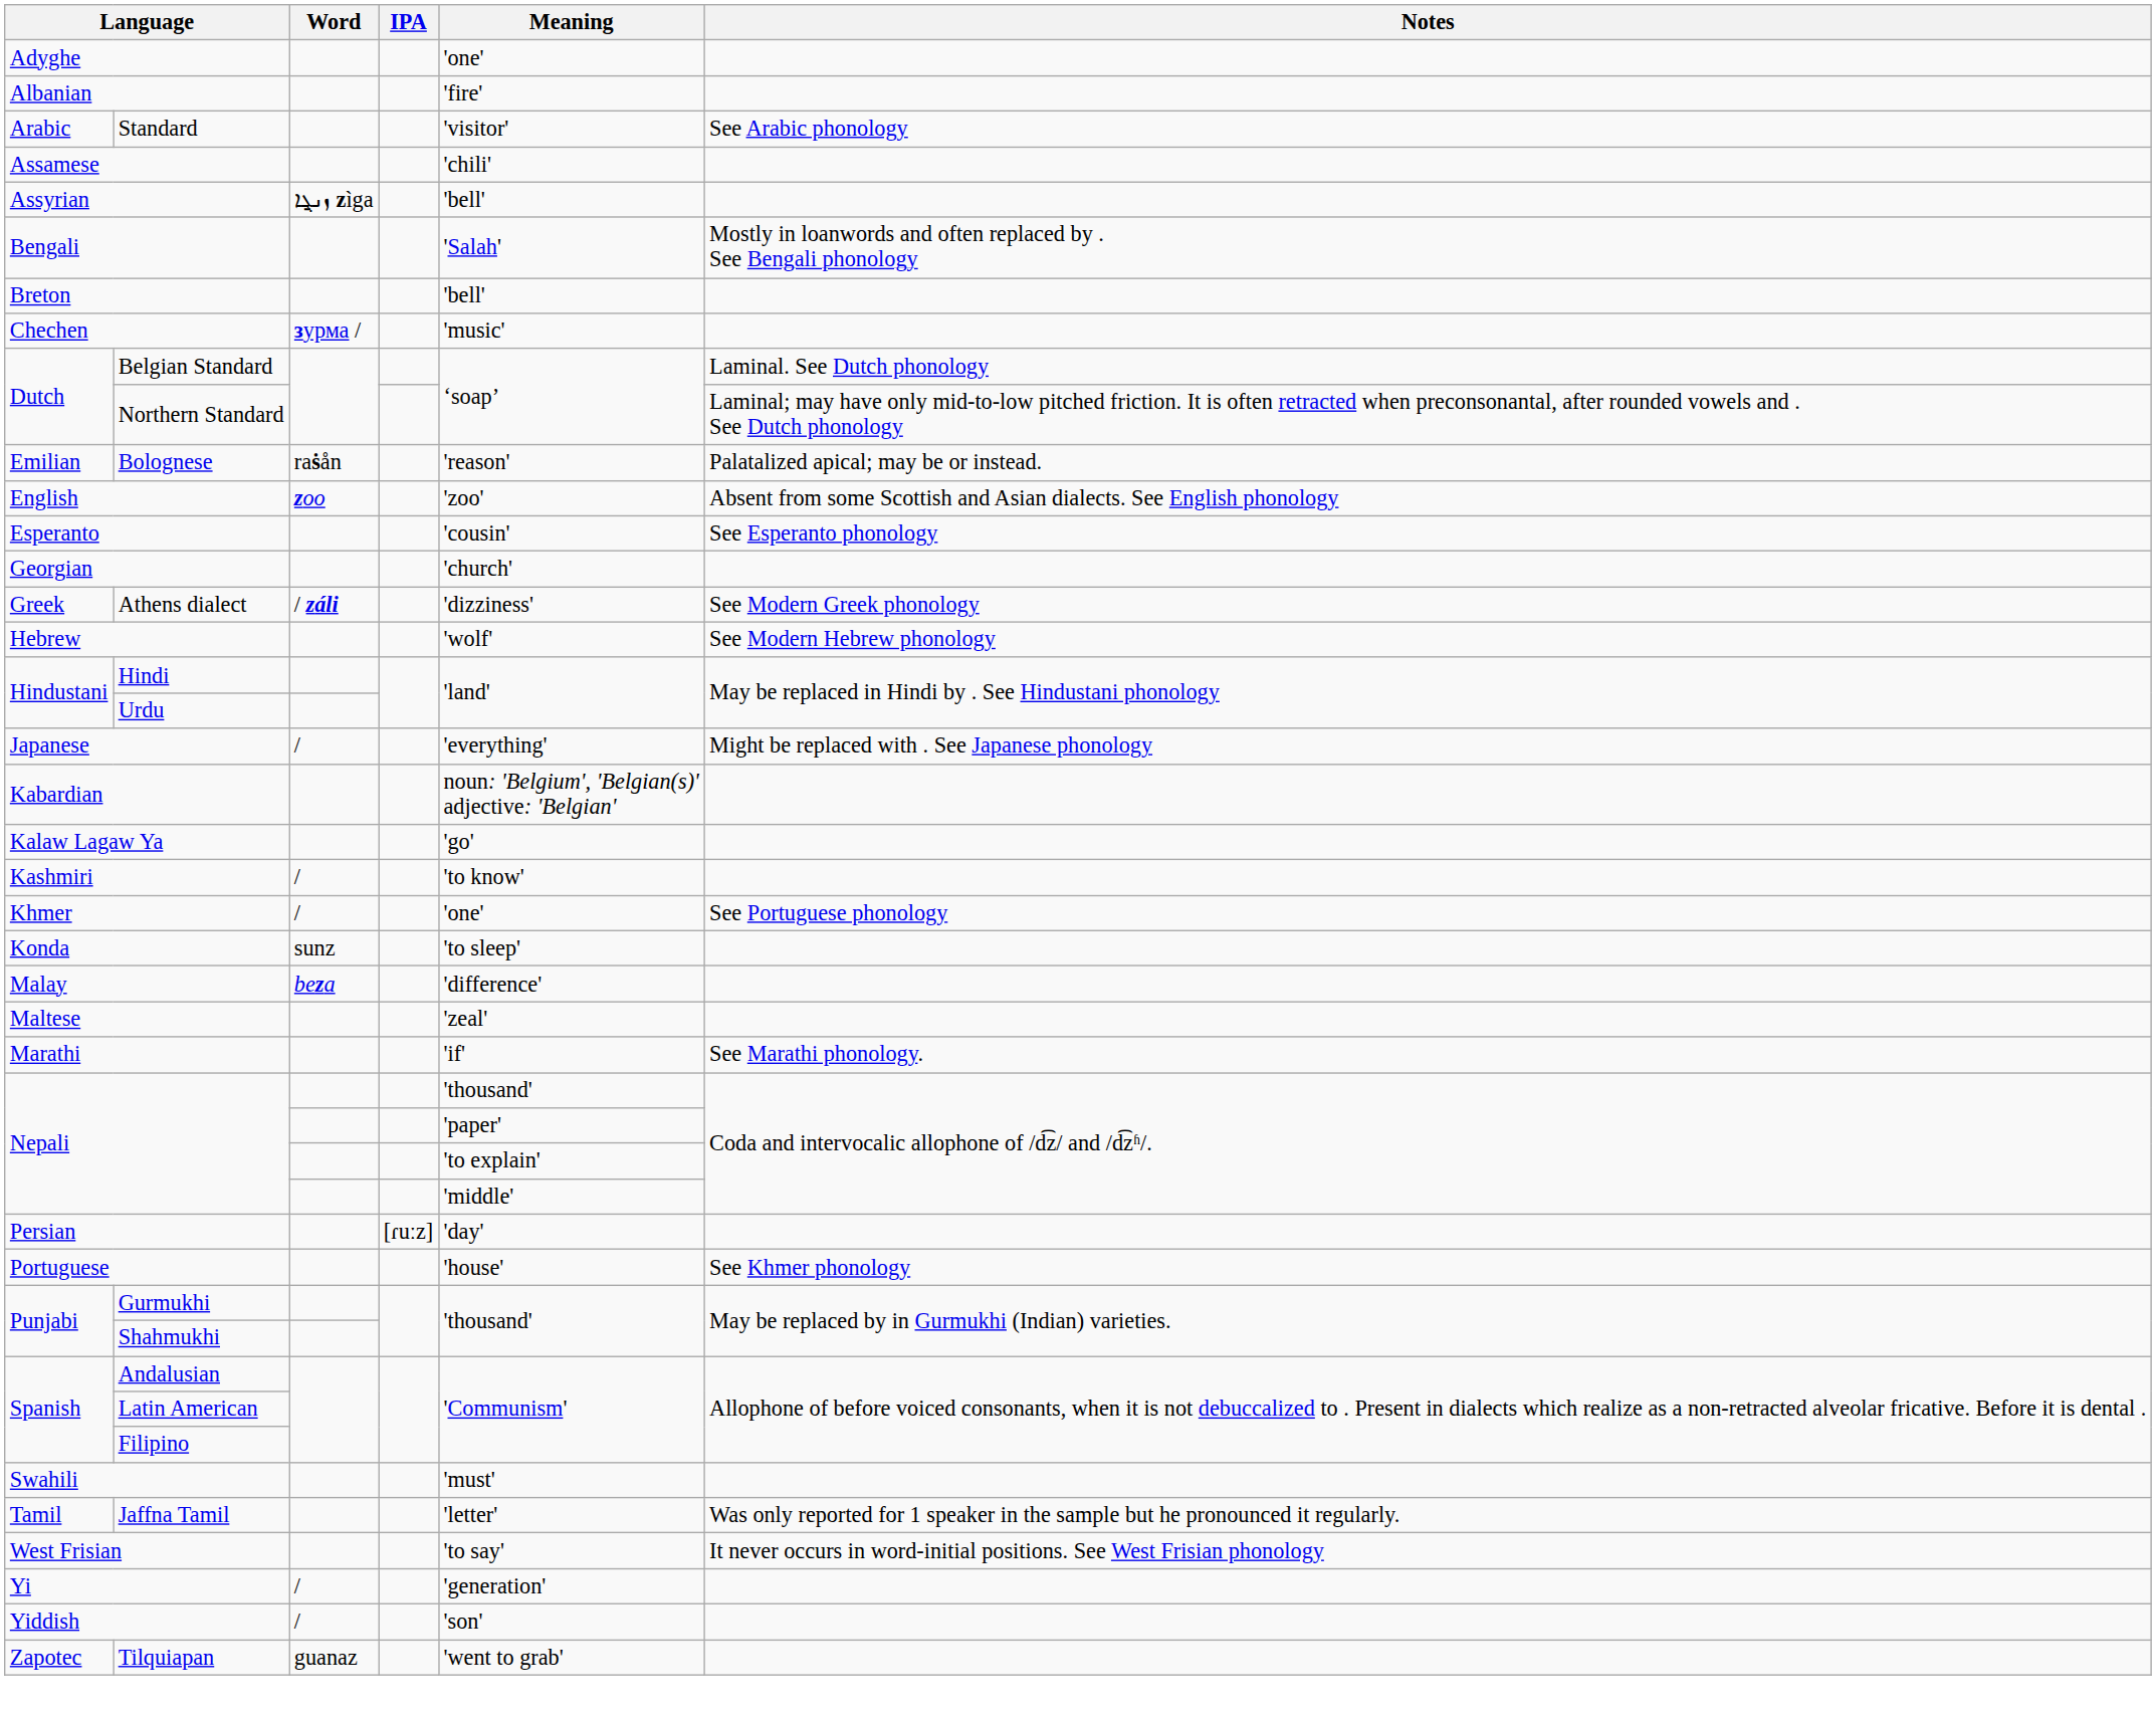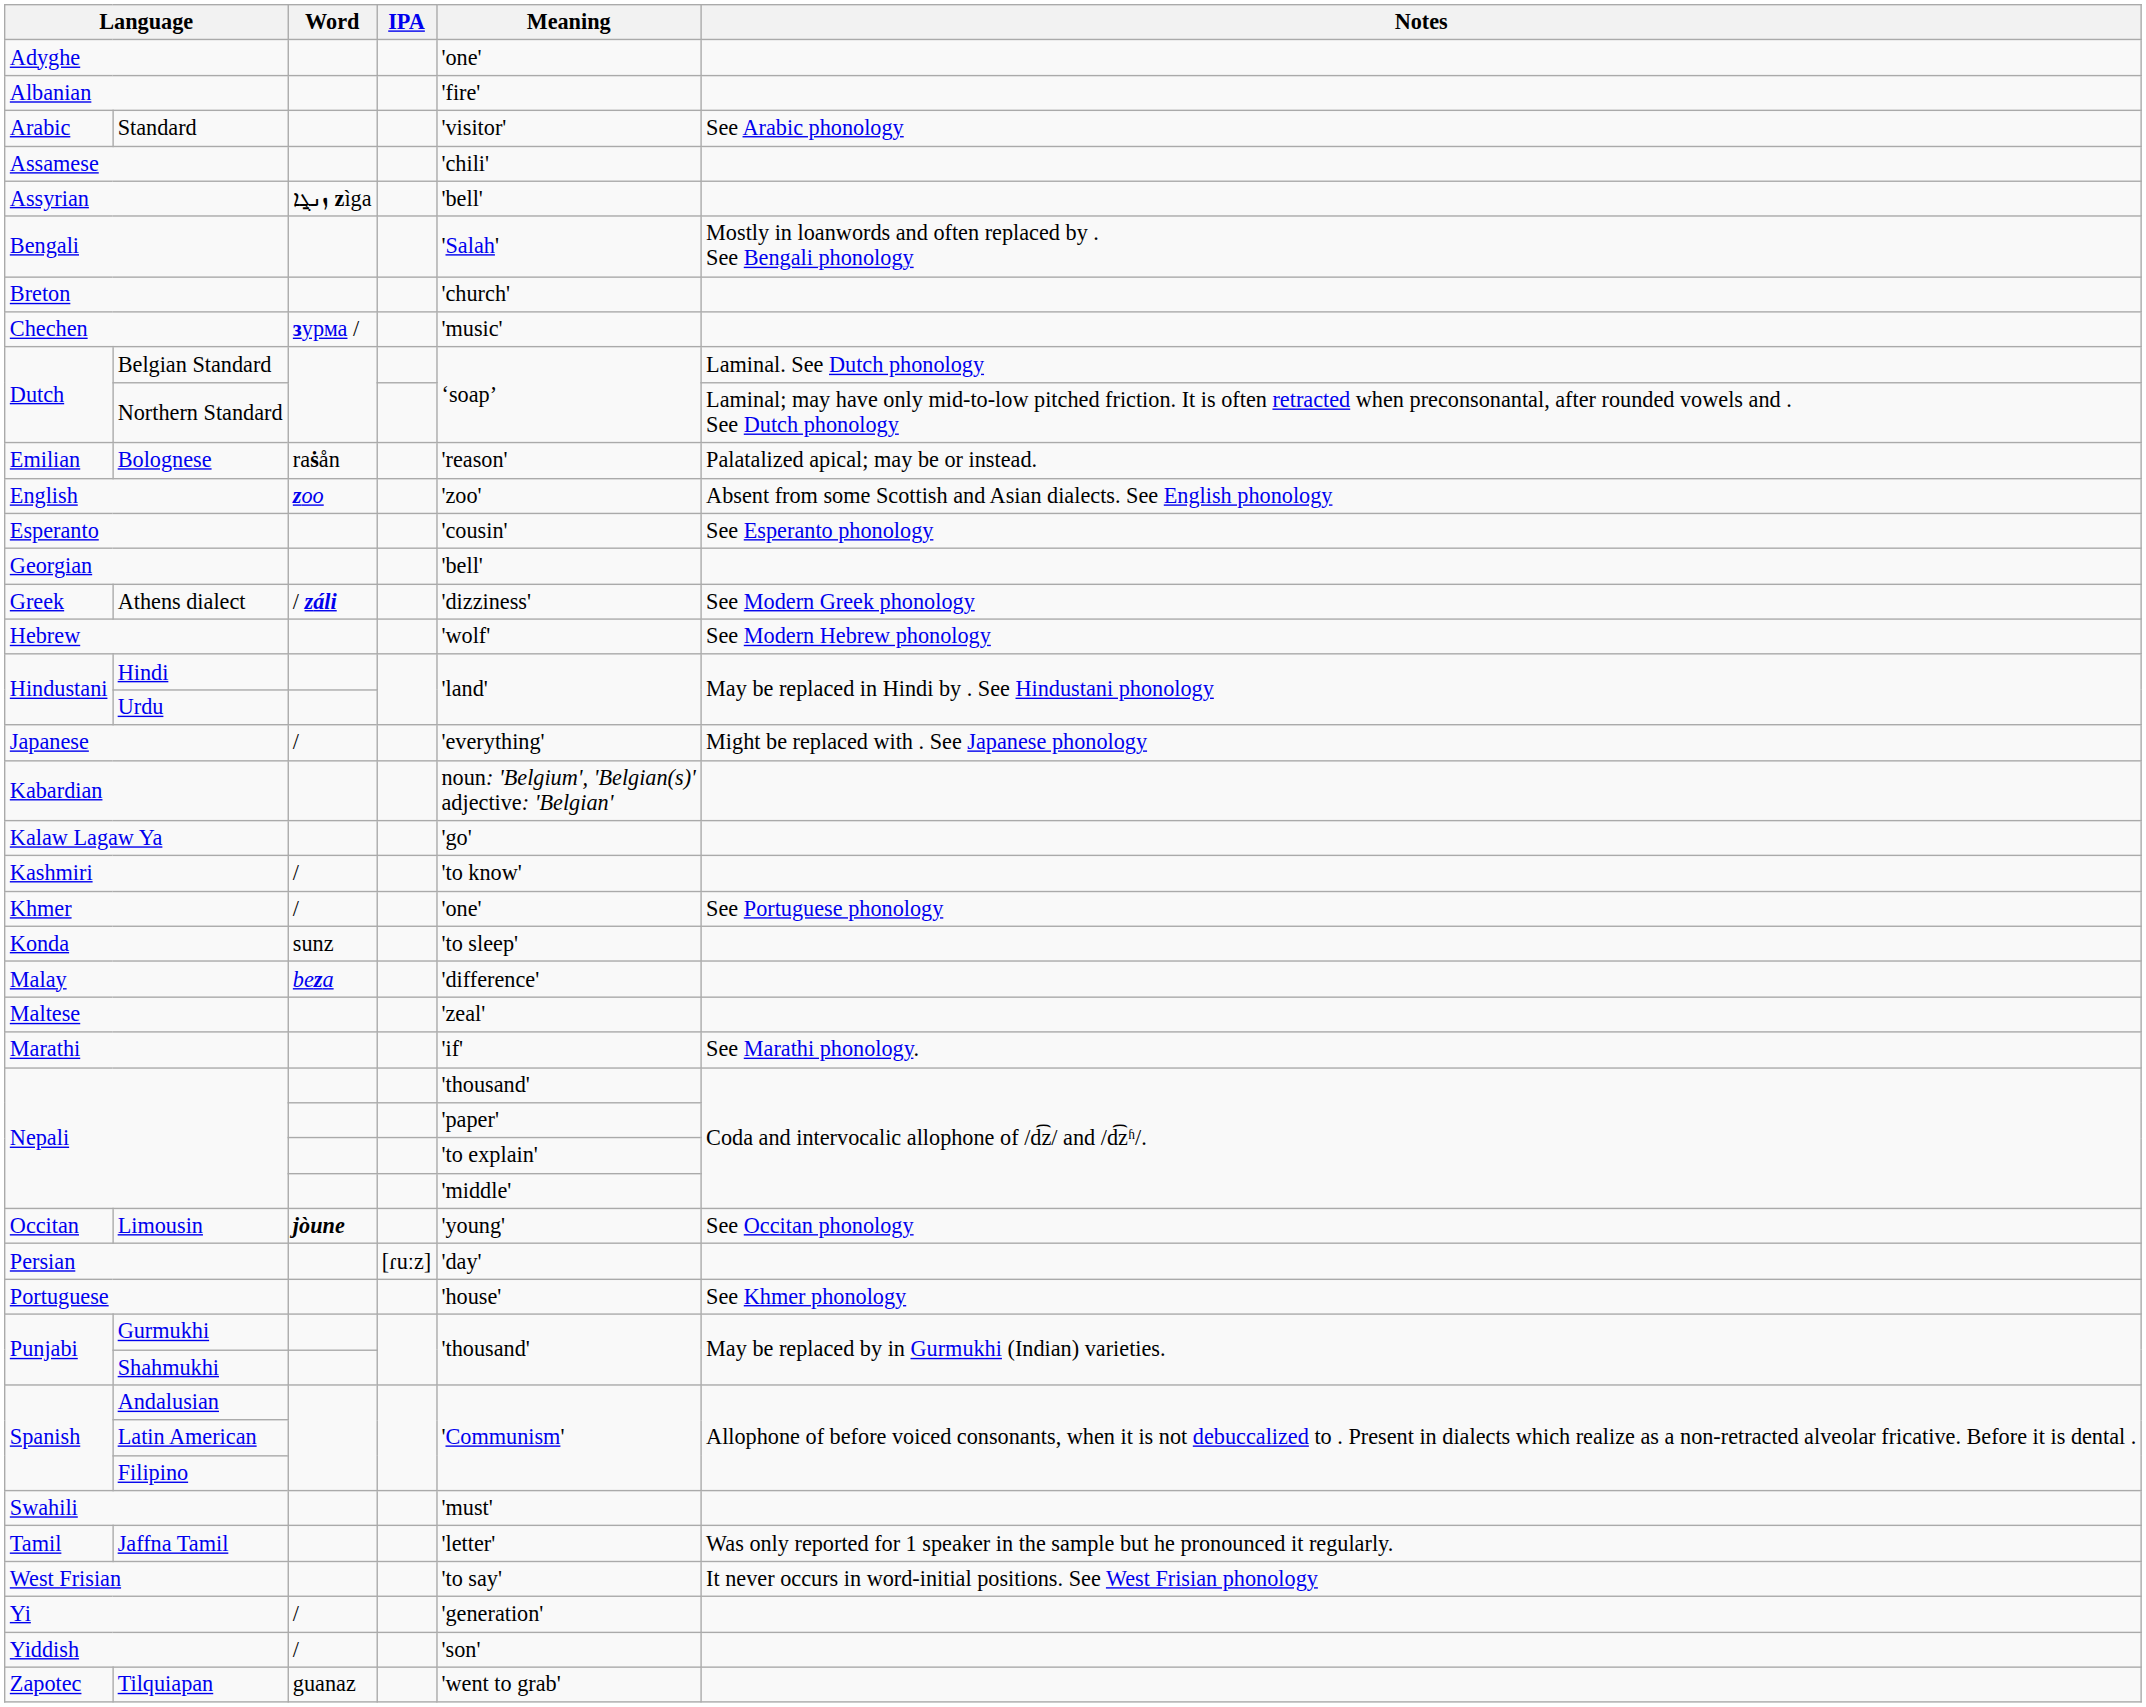 <table class="wikitable">
 <tr>
 <th colspan=2>Language</th>
 <th>Word</th>
 <th><a href='#'>IPA</a></th>
 <th>Meaning</th>
 <th>Notes</th>
 </tr>
 <tr>
 <td colspan=2><a href='#'>Adyghe</a></td>
 <td></td>
 <td></td>
 <td>'one'</td>
 <td></td>
 </tr>
 <tr>
 <td colspan=2><a href='#'>Albanian</a></td>
 <td></td>
 <td></td>
 <td>'fire'</td>
 <td></td>
 </tr>
 <tr>
 <td><a href='#'>Arabic</a></td>
 <td>Standard</td>
 <td></td>
 <td></td>
 <td>'visitor'</td>
 <td>See <a href='#'>Arabic phonology</a></td>
 </tr>
 <tr>
 <td colspan=2><a href='#'>Assamese</a></td>
 <td></td>
 <td></td>
 <td>'chili'</td>
 <td></td>
 </tr>
 <tr>
 <td colspan=2><a href='#'>Assyrian</a></td>
 <td>ܙܢ̱ܓܐ <strong>z</strong>ìga</td>
 <td></td>
 <td>'bell'</td>
 <td></td>
 </tr>
 <tr>
 <td colspan=2><a href='#'>Bengali</a></td>
 <td></td>
 <td></td>
 <td>'<a href='#'>Salah</a>'</td>
 <td>Mostly in loanwords and often replaced by . <br> See <a href='#'>Bengali phonology</a></td>
 </tr>
 <tr>
 <td colspan=2><a href='#'>Breton</a></td>
 <td></td>
 <td></td>
-<td>'bell'</td>
+<td>'church'</td>
 <td></td>
 </tr>
 <tr>
 <td colspan=2><a href='#'>Chechen</a></td>
 <td><a href='#'><strong>з</strong>урма</a> / </td>
 <td></td>
 <td>'music'</td>
 <td></td>
 </tr>
 <tr>
 <td rowspan=2><a href='#'>Dutch</a></td>
 <td>Belgian Standard</td>
 <td rowspan=2></td>
 <td></td>
 <td rowspan=2>‘soap’</td>
 <td>Laminal. See <a href='#'>Dutch phonology</a></td>
 </tr>
 <tr>
 <td>Northern Standard</td>
 <td></td>
 <td>Laminal; may have only mid-to-low pitched friction. It is often <a href='#'>retracted</a> when preconsonantal, after rounded vowels and . <br> See <a href='#'>Dutch phonology</a></td>
 </tr>
 <tr>
 <td><a href='#'>Emilian</a></td>
 <td><a href='#'>Bolognese</a></td>
 <td>ra<strong>ṡ</strong>ån</td>
 <td></td>
 <td>'reason'</td>
 <td>Palatalized apical; may be  or  instead.</td>
 </tr>
 <tr>
 <td colspan=2><a href='#'>English</a></td>
 <td><em><a href='#'><strong>z</strong>oo</a></em></td>
 <td></td>
 <td>'zoo'</td>
 <td>Absent from some Scottish and Asian dialects. See <a href='#'>English phonology</a></td>
 </tr>
 <tr>
 <td colspan="2"><a href='#'>Esperanto</a></td>
 <td></td>
 <td></td>
 <td>'cousin'</td>
 <td>See <a href='#'>Esperanto phonology</a></td>
 </tr>
 <tr>
 <td colspan=2><a href='#'>Georgian</a></td>
 <td></td>
 <td></td>
-<td>'church'</td>
+<td>'bell'</td>
 <td></td>
 </tr>
 <tr>
 <td><a href='#'>Greek</a></td>
 <td>Athens dialect</td>
 <td> / <a href='#'><strong><em>z<strong>áli<em></a></td>
 <td></td>
 <td>'dizziness'</td>
 <td>See <a href='#'>Modern Greek phonology</a></td>
 </tr>
 <tr>
 <td colspan=2><a href='#'>Hebrew</a></td>
 <td></td>
 <td></td>
 <td>'wolf'</td>
 <td>See <a href='#'>Modern Hebrew phonology</a></td>
 </tr>
 <tr>
 <td rowspan=2><a href='#'>Hindustani</a></td>
 <td><a href='#'>Hindi</a></td>
 <td></td>
 <td rowspan=2></td>
 <td rowspan=2>'land'</td>
 <td rowspan=2>May be replaced in Hindi by . See <a href='#'>Hindustani phonology</a></td>
 </tr>
 <tr>
 <td><a href='#'>Urdu</a></td>
 <td></td>
 </tr>
 <tr>
 <td colspan=2><a href='#'>Japanese</a></td>
 <td> / </td>
 <td></td>
 <td>'everything'</td>
 <td>Might be replaced with . See <a href='#'>Japanese phonology</a></td>
 </tr>
 <tr>
 <td colspan=2><a href='#'>Kabardian</a></td>
 <td></td>
 <td></td>
 <td></em>noun<em>: 'Belgium', 'Belgian(s)'<br></em>adjective<em>: 'Belgian'</td>
 <td></td>
 </tr>
 <tr>
 <td colspan=2><a href='#'>Kalaw Lagaw Ya</a></td>
 <td></td>
 <td></td>
 <td>'go'</td>
 <td></td>
 </tr>
 <tr>
 <td colspan=2><a href='#'>Kashmiri</a></td>
 <td> / </td>
 <td></td>
 <td>'to know'</td>
 <td></td>
 </tr>
 <tr>
 <td colspan="2"><a href='#'>Khmer</a></td>
 <td> / </td>
 <td></td>
 <td>'one'</td>
 <td>See <a href='#'>Portuguese phonology</a></td>
 </tr>
 <tr>
 <td colspan=2><a href='#'>Konda</a></td>
 <td></em>sun</strong>z</em></strong></td>
 <td></td>
 <td>'to sleep'</td>
 <td></td>
 </tr>
 <tr>
 <td colspan=2><a href='#'>Malay</a></td>
 <td><a href='#'><em>be<strong>z</strong>a</em></a></td>
 <td></td>
 <td>'difference'</td>
 <td></td>
 </tr>
 <tr>
 <td colspan=2><a href='#'>Maltese</a></td>
 <td></td>
 <td></td>
 <td>'zeal'</td>
 <td></td>
 </tr>
 <tr>
 <td colspan=2><a href='#'>Marathi</a></td>
 <td></td>
 <td></td>
 <td>'if'</td>
 <td>See <a href='#'>Marathi phonology</a>.</td>
 </tr>
 <tr>
 <td colspan=2 rowspan=4><a href='#'>Nepali</a></td>
 <td></td>
 <td></td>
 <td>'thousand'</td>
 <td rowspan=4>Coda and intervocalic allophone of /d͡z/ and /d͡zʱ/.</td>
 </tr>
 <tr>
 <td></td>
 <td></td>
 <td>'paper'</td>
 </tr>
 <tr>
 <td></td>
 <td></td>
 <td>'to explain'</td>
 </tr>
 <tr>
 <td></td>
 <td></td>
 <td>'middle'</td>
 </tr>
 <tr>
+<td><a href='#'>Occitan</a></td>
+<td><a href='#'>Limousin</a></td>
+<td><strong><em>j<strong>òune<em></td>
+<td></td>
+<td>'young'</td>
+<td>See <a href='#'>Occitan phonology</a></td>
+</tr>
+<tr>
 <td colspan="2"><a href='#'>Persian</a></td>
 <td></td>
 <td>[ɾuːz]</td>
 <td>'day'</td>
 <td></td>
 </tr>
 <tr>
 <td colspan=2><a href='#'>Portuguese</a></td>
 <td></td>
 <td></td>
 <td>'house'</td>
 <td>See <a href='#'>Khmer phonology</a></td>
 </tr>
 <tr>
 <td rowspan=2><a href='#'>Punjabi</a></td>
 <td><a href='#'>Gurmukhi</a></td>
 <td></td>
 <td rowspan=2></td>
 <td rowspan=2>'thousand'</td>
 <td rowspan=2>May be replaced by  in <a href='#'>Gurmukhi</a> (Indian) varieties.</td>
 </tr>
 <tr>
 <td><a href='#'>Shahmukhi</a></td>
 <td></td>
 </tr>
 <tr>
 <td rowspan="3"><a href='#'>Spanish</a></td>
 <td><a href='#'>Andalusian</a></td>
 <td rowspan=3></td>
 <td rowspan=3></td>
 <td rowspan=3>'<a href='#'>Communism</a>'</td>
 <td rowspan=3>Allophone of  before voiced consonants, when it is not <a href='#'>debuccalized</a> to . Present in dialects which realize  as a non-retracted alveolar fricative. Before  it is dental .</td>
 </tr>
 <tr>
 <td><a href='#'>Latin American</a></td>
 </tr>
 <tr>
 <td><a href='#'>Filipino</a></td>
 </tr>
 <tr>
 <td colspan=2><a href='#'>Swahili</a></td>
 <td></td>
 <td></td>
 <td>'must'</td>
 <td></td>
 </tr>
 <tr>
 <td><a href='#'>Tamil</a></td>
 <td><a href='#'>Jaffna Tamil</a></td>
 <td></td>
 <td></td>
 <td>'letter'</td>
 <td>Was only reported for 1 speaker in the sample but he pronounced it regularly.</td>
 </tr>
 <tr>
 <td colspan=2><a href='#'>West Frisian</a></td>
 <td></td>
 <td></td>
 <td>'to say'</td>
 <td>It never occurs in word-initial positions. See <a href='#'>West Frisian phonology</a></td>
 </tr>
 <tr>
 <td colspan=2><a href='#'>Yi</a></td>
 <td> / </td>
 <td></td>
 <td>'generation'</td>
 <td></td>
 </tr>
 <tr>
 <td colspan=2><a href='#'>Yiddish</a></td>
 <td> / </td>
 <td></td>
 <td>'son'</td>
 <td></td>
 </tr>
 <tr>
 <td><a href='#'>Zapotec</a></td>
 <td><a href='#'>Tilquiapan</a></td>
 <td></em>guana</strong>z</em></strong></td>
 <td></td>
 <td>'went to grab'</td>
 <td></td>
 </tr>
 </table>
